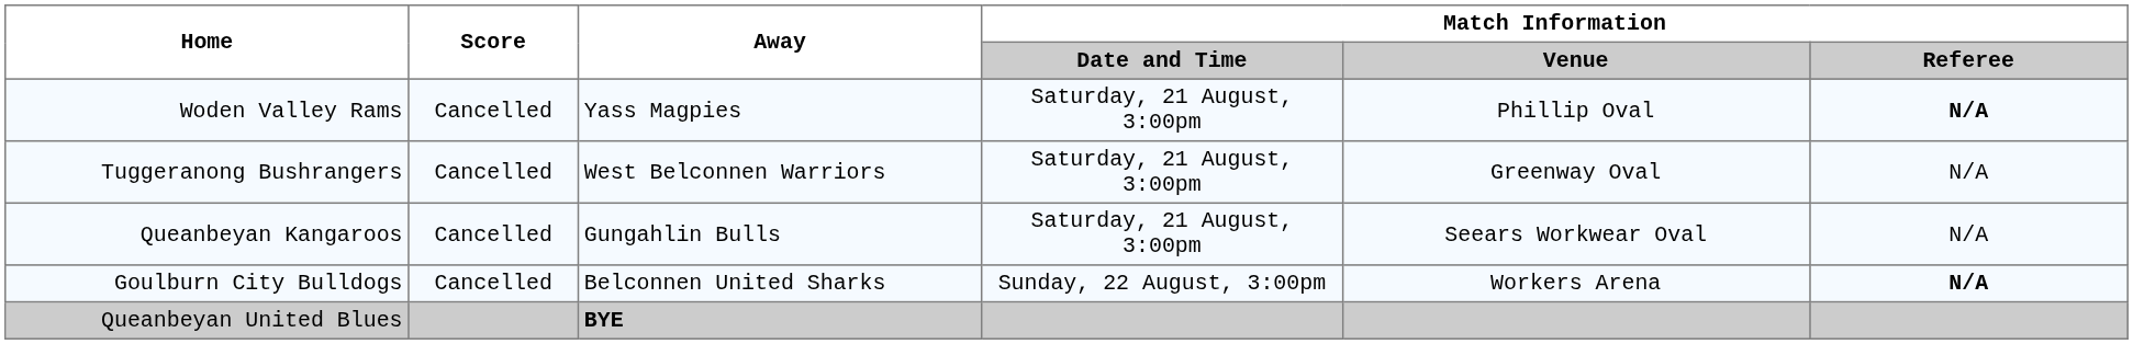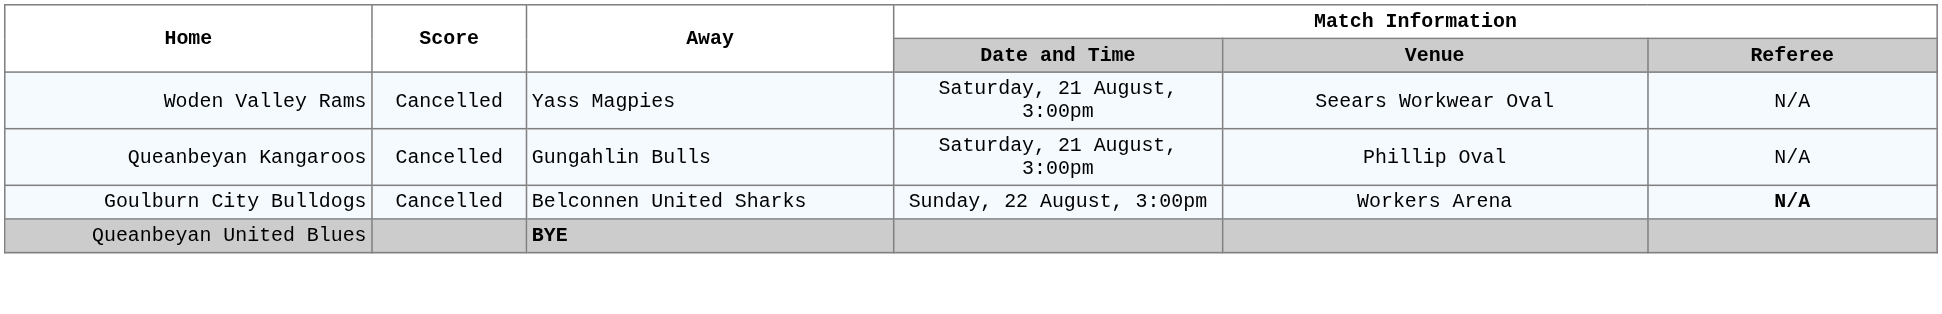 <table width="100%" cellspacing="0" cellpadding="3" border="1" style="border-collapse:collapse;  text-align:center;">
 <tr>
 <th rowspan="2" width="19%">Home</th>
 <th rowspan="2" width="8%">Score</th>
 <th rowspan="2" width="19%">Away</th>
 <th colspan="3">Match Information</th>
 </tr>
 <tr bgcolor="#CCCCCC">
 <th width="17%">Date and Time</th>
 <th width="22%">Venue</th>
 <th width="50%">Referee</th>
 </tr>
 <tr style="text-align:center; background:#f5faff;">
 <td align="right">Woden Valley Rams </td>
 <td>Cancelled</td>
 <td align="left"> Yass Magpies</td>
 <td>Saturday, 21 August, 3:00pm</td>
-<td>Phillip Oval</td>
-<td><strong>N/A</strong></td>
-</tr>
-<tr style="text-align:center; background:#f5faff;">
-<td align="right">Tuggeranong Bushrangers </td>
-<td>Cancelled</td>
-<td align="left"> West Belconnen Warriors</td>
-<td>Saturday, 21 August, 3:00pm</td>
-<td>Greenway Oval</td>
+<td>Seears Workwear Oval</td>
 <td>N/A</td>
 </tr>
 <tr style="text-align:center; background:#f5faff;">
 <td align="right">Queanbeyan Kangaroos </td>
 <td>Cancelled</td>
 <td align="left"> Gungahlin Bulls</td>
 <td>Saturday, 21 August, 3:00pm</td>
-<td>Seears Workwear Oval</td>
+<td>Phillip Oval</td>
 <td>N/A</td>
 </tr>
 <tr style="text-align:center; background:#f5faff;">
 <td align="right">Goulburn City Bulldogs </td>
 <td>Cancelled</td>
 <td align="left"> Belconnen United Sharks</td>
 <td>Sunday, 22 August, 3:00pm</td>
 <td>Workers Arena</td>
 <td><strong>N/A</strong></td>
 </tr>
 <tr style="text-align:center; background:#CCCCCC;">
 <td align="right">Queanbeyan United Blues </td>
 <td></td>
 <td align="left"><strong>BYE</strong></td>
 <td></td>
 <td></td>
 <td></td>
 </tr>
 </table>
